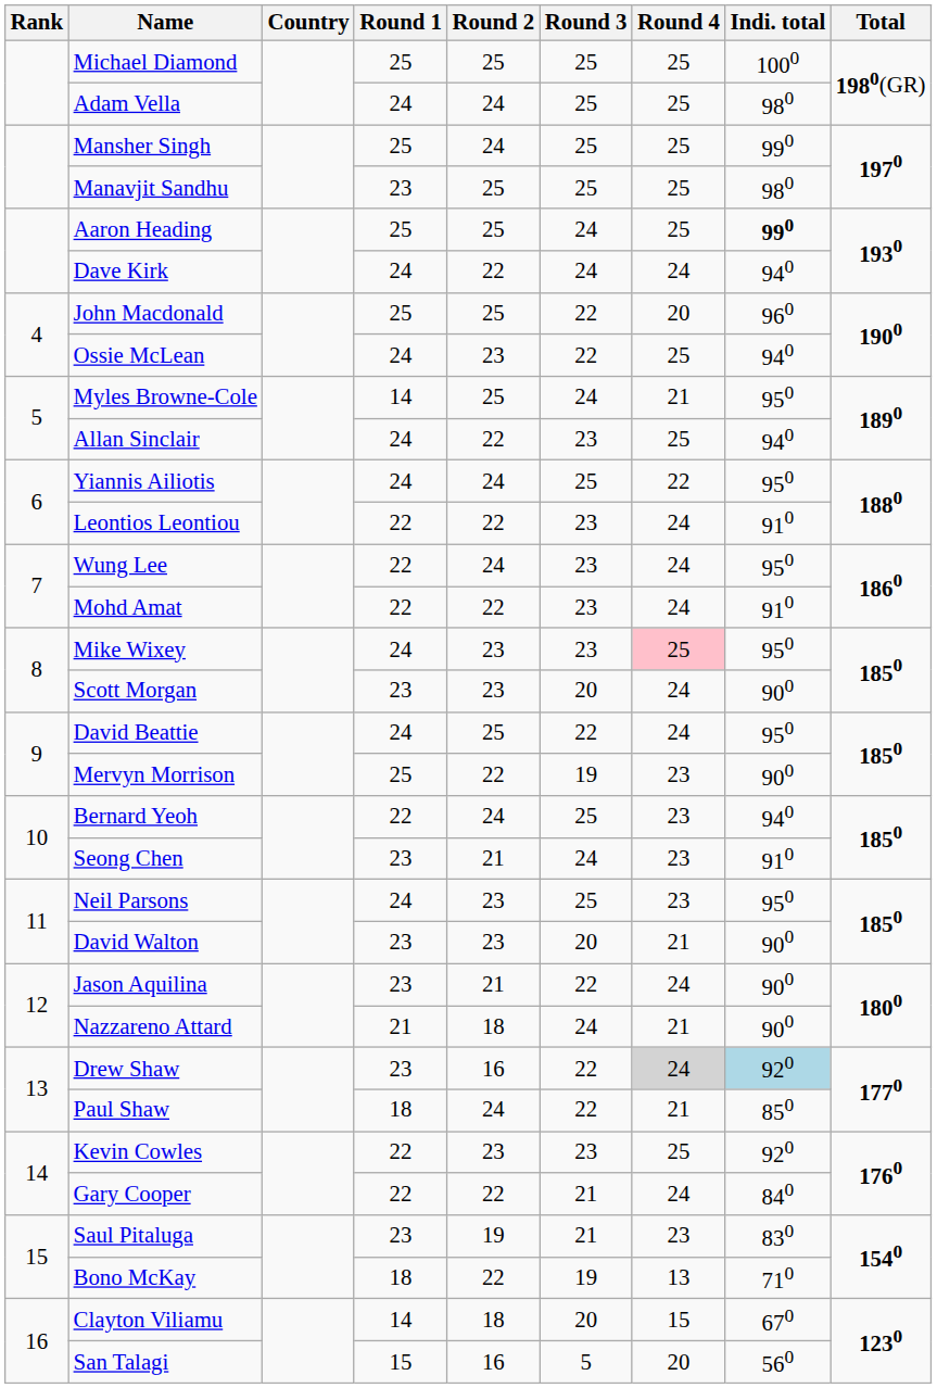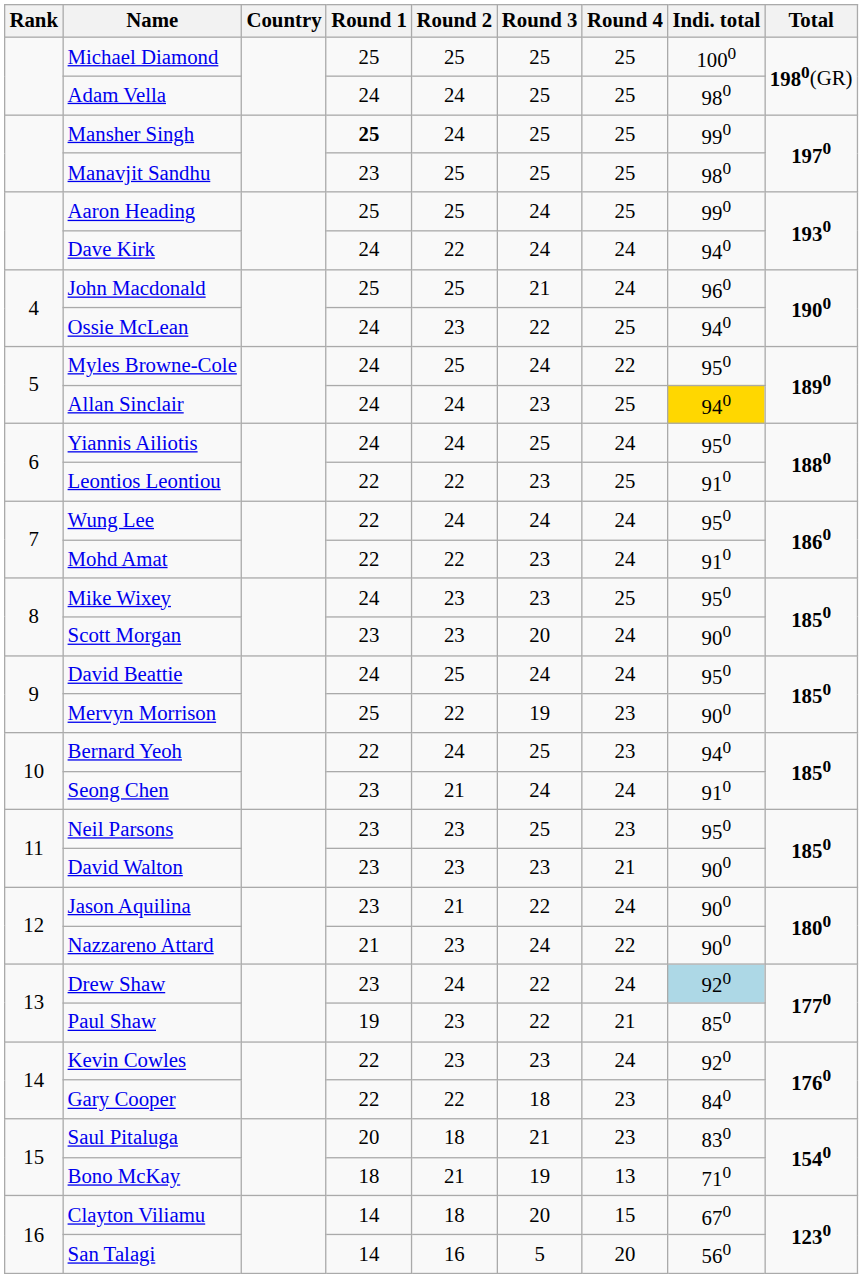 <table class="wikitable sortable" style="text-align:center;">
 <tr>
 <th>Rank</th>
 <th>Name</th>
 <th>Country</th>
 <th>Round 1</th>
 <th>Round 2</th>
 <th>Round 3</th>
 <th>Round 4</th>
 <th>Indi. total</th>
 <th>Total</th>
 </tr>
 <tr>
 <td rowspan=2></td>
 <td align=left><a href='#'>Michael Diamond</a></td>
 <td rowspan=2></td>
 <td>25</td>
 <td>25</td>
 <td>25</td>
 <td>25</td>
 <td>100<sup>0</sup></td>
 <td rowspan=2><strong>198<sup>0</sup></strong>(GR)</td>
 </tr>
 <tr>
 <td align=left><a href='#'>Adam Vella</a></td>
 <td>24</td>
 <td>24</td>
 <td>25</td>
 <td>25</td>
 <td>98<sup>0</sup></td>
 </tr>
 <tr>
 <td rowspan=2></td>
 <td align=left><a href='#'>Mansher Singh</a></td>
 <td rowspan=2></td>
-<td>25</td>
+<td><strong>25</strong></td>
 <td>24</td>
 <td>25</td>
 <td>25</td>
 <td>99<sup>0</sup></td>
 <td rowspan=2><strong>197<sup>0</sup></strong></td>
 </tr>
 <tr>
 <td align=left><a href='#'>Manavjit Sandhu</a></td>
 <td>23</td>
 <td>25</td>
 <td>25</td>
 <td>25</td>
 <td>98<sup>0</sup></td>
 </tr>
 <tr>
 <td rowspan=2></td>
 <td align=left><a href='#'>Aaron Heading</a></td>
 <td rowspan=2></td>
 <td>25</td>
 <td>25</td>
 <td>24</td>
 <td>25</td>
-<td><strong>99<sup>0</sup></strong></td>
+<td>99<sup>0</sup></td>
 <td rowspan=2><strong>193<sup>0</sup></strong></td>
 </tr>
 <tr>
 <td align=left><a href='#'>Dave Kirk</a></td>
 <td>24</td>
 <td>22</td>
 <td>24</td>
 <td>24</td>
 <td>94<sup>0</sup></td>
 </tr>
 <tr>
 <td rowspan=2>4</td>
 <td align=left><a href='#'>John Macdonald</a></td>
 <td rowspan=2></td>
 <td>25</td>
 <td>25</td>
-<td>22</td>
-<td>20</td>
+<td>21</td>
+<td>24</td>
 <td>96<sup>0</sup></td>
 <td rowspan=2><strong>190<sup>0</sup></strong></td>
 </tr>
 <tr>
 <td align=left><a href='#'>Ossie McLean</a></td>
 <td>24</td>
 <td>23</td>
 <td>22</td>
 <td>25</td>
 <td>94<sup>0</sup></td>
 </tr>
 <tr>
 <td rowspan=2>5</td>
 <td align=left><a href='#'>Myles Browne-Cole</a></td>
 <td rowspan=2></td>
-<td>14</td>
+<td>24</td>
 <td>25</td>
 <td>24</td>
-<td>21</td>
+<td>22</td>
 <td>95<sup>0</sup></td>
 <td rowspan=2><strong>189<sup>0</sup></strong></td>
 </tr>
 <tr>
 <td align=left><a href='#'>Allan Sinclair</a></td>
 <td>24</td>
-<td>22</td>
+<td>24</td>
 <td>23</td>
 <td>25</td>
-<td>94<sup>0</sup></td>
+<td style="background: gold;">94<sup>0</sup></td>
 </tr>
 <tr>
 <td rowspan=2>6</td>
 <td align=left><a href='#'>Yiannis Ailiotis</a></td>
 <td rowspan=2></td>
 <td>24</td>
 <td>24</td>
 <td>25</td>
-<td>22</td>
+<td>24</td>
 <td>95<sup>0</sup></td>
 <td rowspan=2><strong>188<sup>0</sup></strong></td>
 </tr>
 <tr>
 <td align=left><a href='#'>Leontios Leontiou</a></td>
 <td>22</td>
 <td>22</td>
 <td>23</td>
-<td>24</td>
+<td>25</td>
 <td>91<sup>0</sup></td>
 </tr>
 <tr>
 <td rowspan=2>7</td>
 <td align=left><a href='#'>Wung Lee</a></td>
 <td rowspan=2></td>
 <td>22</td>
 <td>24</td>
-<td>23</td>
+<td>24</td>
 <td>24</td>
 <td>95<sup>0</sup></td>
 <td rowspan=2><strong>186<sup>0</sup></strong></td>
 </tr>
 <tr>
 <td align=left><a href='#'>Mohd Amat</a></td>
 <td>22</td>
 <td>22</td>
 <td>23</td>
 <td>24</td>
 <td>91<sup>0</sup></td>
 </tr>
 <tr>
 <td rowspan=2>8</td>
 <td align=left><a href='#'>Mike Wixey</a></td>
 <td rowspan=2></td>
 <td>24</td>
 <td>23</td>
 <td>23</td>
-<td style="background: pink;">25</td>
+<td>25</td>
 <td>95<sup>0</sup></td>
 <td rowspan=2><strong>185<sup>0</sup></strong></td>
 </tr>
 <tr>
 <td align=left><a href='#'>Scott Morgan</a></td>
 <td>23</td>
 <td>23</td>
 <td>20</td>
 <td>24</td>
 <td>90<sup>0</sup></td>
 </tr>
 <tr>
 <td rowspan=2>9</td>
 <td align=left><a href='#'>David Beattie</a></td>
 <td rowspan=2></td>
 <td>24</td>
 <td>25</td>
-<td>22</td>
+<td>24</td>
 <td>24</td>
 <td>95<sup>0</sup></td>
 <td rowspan=2><strong>185<sup>0</sup></strong></td>
 </tr>
 <tr>
 <td align=left><a href='#'>Mervyn Morrison</a></td>
 <td>25</td>
 <td>22</td>
 <td>19</td>
 <td>23</td>
 <td>90<sup>0</sup></td>
 </tr>
 <tr>
 <td rowspan=2>10</td>
 <td align=left><a href='#'>Bernard Yeoh</a></td>
 <td rowspan=2></td>
 <td>22</td>
 <td>24</td>
 <td>25</td>
 <td>23</td>
 <td>94<sup>0</sup></td>
 <td rowspan=2><strong>185<sup>0</sup></strong></td>
 </tr>
 <tr>
 <td align=left><a href='#'>Seong Chen</a></td>
 <td>23</td>
 <td>21</td>
 <td>24</td>
-<td>23</td>
+<td>24</td>
 <td>91<sup>0</sup></td>
 </tr>
 <tr>
 <td rowspan=2>11</td>
 <td align=left><a href='#'>Neil Parsons</a></td>
 <td rowspan=2></td>
-<td>24</td>
+<td>23</td>
 <td>23</td>
 <td>25</td>
 <td>23</td>
 <td>95<sup>0</sup></td>
 <td rowspan=2><strong>185<sup>0</sup></strong></td>
 </tr>
 <tr>
 <td align=left><a href='#'>David Walton</a></td>
 <td>23</td>
 <td>23</td>
-<td>20</td>
+<td>23</td>
 <td>21</td>
 <td>90<sup>0</sup></td>
 </tr>
 <tr>
 <td rowspan=2>12</td>
 <td align=left><a href='#'>Jason Aquilina</a></td>
 <td rowspan=2></td>
 <td>23</td>
 <td>21</td>
 <td>22</td>
 <td>24</td>
 <td>90<sup>0</sup></td>
 <td rowspan=2><strong>180<sup>0</sup></strong></td>
 </tr>
 <tr>
 <td align=left><a href='#'>Nazzareno Attard</a></td>
 <td>21</td>
-<td>18</td>
+<td>23</td>
 <td>24</td>
-<td>21</td>
+<td>22</td>
 <td>90<sup>0</sup></td>
 </tr>
 <tr>
 <td rowspan=2>13</td>
 <td align=left><a href='#'>Drew Shaw</a></td>
 <td rowspan=2></td>
 <td>23</td>
-<td>16</td>
+<td>24</td>
 <td>22</td>
-<td style="background: lightgrey;">24</td>
+<td>24</td>
 <td style="background: lightblue;">92<sup>0</sup></td>
 <td rowspan=2><strong>177<sup>0</sup></strong></td>
 </tr>
 <tr>
 <td align=left><a href='#'>Paul Shaw</a></td>
-<td>18</td>
-<td>24</td>
+<td>19</td>
+<td>23</td>
 <td>22</td>
 <td>21</td>
 <td>85<sup>0</sup></td>
 </tr>
 <tr>
 <td rowspan=2>14</td>
 <td align=left><a href='#'>Kevin Cowles</a></td>
 <td rowspan=2></td>
 <td>22</td>
 <td>23</td>
 <td>23</td>
-<td>25</td>
+<td>24</td>
 <td>92<sup>0</sup></td>
 <td rowspan=2><strong>176<sup>0</sup></strong></td>
 </tr>
 <tr>
 <td align=left><a href='#'>Gary Cooper</a></td>
 <td>22</td>
 <td>22</td>
-<td>21</td>
-<td>24</td>
+<td>18</td>
+<td>23</td>
 <td>84<sup>0</sup></td>
 </tr>
 <tr>
 <td rowspan=2>15</td>
 <td align=left><a href='#'>Saul Pitaluga</a></td>
 <td rowspan=2></td>
-<td>23</td>
-<td>19</td>
+<td>20</td>
+<td>18</td>
 <td>21</td>
 <td>23</td>
 <td>83<sup>0</sup></td>
 <td rowspan=2><strong>154<sup>0</sup></strong></td>
 </tr>
 <tr>
 <td align=left><a href='#'>Bono McKay</a></td>
 <td>18</td>
-<td>22</td>
+<td>21</td>
 <td>19</td>
 <td>13</td>
 <td>71<sup>0</sup></td>
 </tr>
 <tr>
 <td rowspan=2>16</td>
 <td align=left><a href='#'>Clayton Viliamu</a></td>
 <td rowspan=2></td>
 <td>14</td>
 <td>18</td>
 <td>20</td>
 <td>15</td>
 <td>67<sup>0</sup></td>
 <td rowspan=2><strong>123<sup>0</sup></strong></td>
 </tr>
 <tr>
 <td align=left><a href='#'>San Talagi</a></td>
-<td>15</td>
+<td>14</td>
 <td>16</td>
 <td>5</td>
 <td>20</td>
 <td>56<sup>0</sup></td>
 </tr>
 </table>
